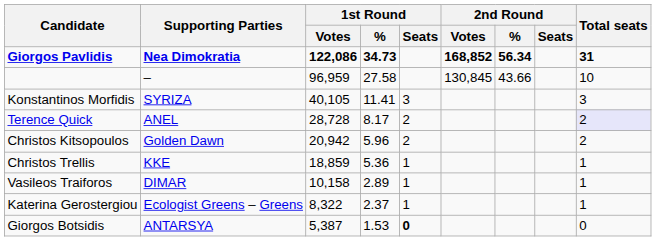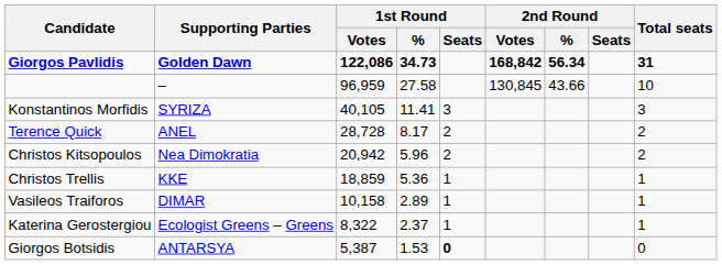 <table class=wikitable>
 <tr>
 <th rowspan=2>Candidate</th>
 <th rowspan=2>Supporting Parties</th>
 <th colspan=3>1st Round</th>
 <th colspan=3>2nd Round</th>
 <th rowspan=2>Total seats</th>
 </tr>
 <tr>
 <th>Votes</th>
 <th>%</th>
 <th>Seats</th>
 <th>Votes</th>
 <th>%</th>
 <th>Seats</th>
 </tr>
 <tr style="font-weight: bold">
 <td><a href='#'>Giorgos Pavlidis</a></td>
-<td><a href='#'>Nea Dimokratia</a></td>
+<td><a href='#'>Golden Dawn</a></td>
 <td>122,086</td>
 <td>34.73</td>
 <td></td>
-<td>168,852</td>
+<td>168,842</td>
 <td>56.34</td>
 <td></td>
 <td>31</td>
 </tr>
 <tr>
 <td></td>
 <td>–</td>
 <td>96,959</td>
 <td>27.58</td>
 <td></td>
 <td>130,845</td>
 <td>43.66</td>
 <td></td>
 <td>10</td>
 </tr>
 <tr>
 <td>Konstantinos Morfidis</td>
 <td><a href='#'>SYRIZA</a></td>
 <td>40,105</td>
 <td>11.41</td>
 <td>3</td>
 <td></td>
 <td></td>
 <td></td>
 <td>3</td>
 </tr>
 <tr>
 <td><a href='#'>Terence Quick</a></td>
 <td><a href='#'>ANEL</a></td>
 <td>28,728</td>
 <td>8.17</td>
 <td>2</td>
 <td></td>
 <td></td>
 <td></td>
-<td style="background: lavender;">2</td>
+<td>2</td>
 </tr>
 <tr>
 <td>Christos Kitsopoulos</td>
-<td><a href='#'>Golden Dawn</a></td>
+<td><a href='#'>Nea Dimokratia</a></td>
 <td>20,942</td>
 <td>5.96</td>
 <td>2</td>
 <td></td>
 <td></td>
 <td></td>
 <td>2</td>
 </tr>
 <tr>
 <td>Christos Trellis</td>
 <td><a href='#'>KKE</a></td>
 <td>18,859</td>
 <td>5.36</td>
 <td>1</td>
 <td></td>
 <td></td>
 <td></td>
 <td>1</td>
 </tr>
 <tr>
 <td>Vasileos Traiforos</td>
 <td><a href='#'>DIMAR</a></td>
 <td>10,158</td>
 <td>2.89</td>
 <td>1</td>
 <td></td>
 <td></td>
 <td></td>
 <td>1</td>
 </tr>
 <tr>
 <td>Katerina Gerostergiou</td>
 <td><a href='#'>Ecologist Greens</a> – <a href='#'>Greens</a></td>
 <td>8,322</td>
 <td>2.37</td>
 <td>1</td>
 <td></td>
 <td></td>
 <td></td>
 <td>1</td>
 </tr>
 <tr>
 <td>Giorgos Botsidis</td>
 <td><a href='#'>ANTARSYA</a></td>
 <td>5,387</td>
 <td>1.53</td>
 <td><strong>0</strong></td>
 <td></td>
 <td></td>
 <td></td>
 <td>0</td>
 </tr>
 </table>
